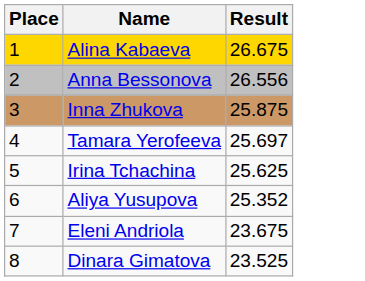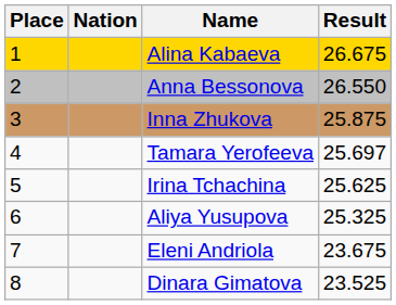 <table class="wikitable">
 <tr>
 <th>Place</th>
+<th>Nation</th>
 <th>Name</th>
 <th>Result</th>
 </tr>
 <tr bgcolor=gold>
 <td>1</td>
+<td></td>
 <td><a href='#'>Alina Kabaeva</a></td>
 <td>26.675</td>
 </tr>
 <tr bgcolor=silver>
 <td>2</td>
+<td></td>
 <td><a href='#'>Anna Bessonova</a></td>
-<td>26.556</td>
+<td>26.550</td>
 </tr>
 <tr bgcolor=cc9966>
 <td>3</td>
+<td></td>
 <td><a href='#'>Inna Zhukova</a></td>
 <td>25.875</td>
 </tr>
 <tr>
 <td>4</td>
+<td></td>
 <td><a href='#'>Tamara Yerofeeva</a></td>
 <td>25.697</td>
 </tr>
 <tr>
 <td>5</td>
+<td></td>
 <td><a href='#'>Irina Tchachina</a></td>
 <td>25.625</td>
 </tr>
 <tr>
 <td>6</td>
+<td></td>
 <td><a href='#'>Aliya Yusupova</a></td>
-<td>25.352</td>
+<td>25.325</td>
 </tr>
 <tr>
 <td>7</td>
+<td></td>
 <td><a href='#'>Eleni Andriola</a></td>
 <td>23.675</td>
 </tr>
 <tr>
 <td>8</td>
+<td></td>
 <td><a href='#'>Dinara Gimatova</a></td>
 <td>23.525</td>
 </tr>
 </table>
